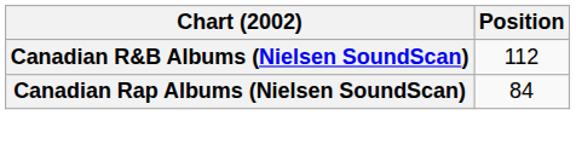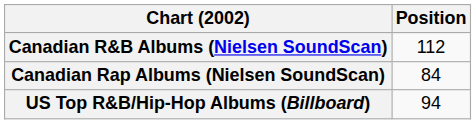 <table class="wikitable plainrowheaders" style="text-align:center">
 <tr>
 <th scope="col">Chart (2002)</th>
 <th scope="col">Position</th>
 </tr>
 <tr>
 <th scope="row">Canadian R&B Albums (<a href='#'>Nielsen SoundScan</a>)</th>
 <td>112</td>
 </tr>
 <tr>
 <th scope="row">Canadian Rap Albums (Nielsen SoundScan)</th>
 <td>84</td>
 </tr>
+<tr>
+<th scope="row">US Top R&B/Hip-Hop Albums (<em>Billboard</em>)</th>
+<td>94</td>
+</tr>
 </table>
